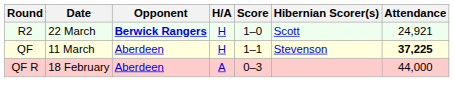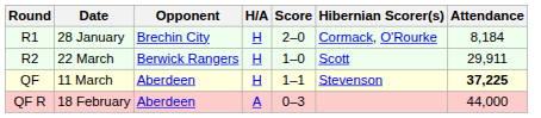 <table class="wikitable" style="text-align:center">
 <tr>
 <th>Round</th>
 <th>Date</th>
 <th>Opponent</th>
 <th>H/A</th>
 <th>Score</th>
 <th>Hibernian Scorer(s)</th>
 <th>Attendance</th>
 </tr>
 <tr bgcolor=#EEFFEE>
+<td>R1</td>
+<td align=left>28 January</td>
+<td align=left><a href='#'>Brechin City</a></td>
+<td><a href='#'>H</a></td>
+<td>2–0</td>
+<td align=left><a href='#'>Cormack</a>, <a href='#'>O'Rourke</a></td>
+<td>8,184</td>
+</tr>
+<tr bgcolor=#EEFFEE>
 <td>R2</td>
 <td align=left>22 March</td>
-<td align=left><strong><a href='#'>Berwick Rangers</a></strong></td>
+<td align=left><a href='#'>Berwick Rangers</a></td>
 <td><a href='#'>H</a></td>
 <td>1–0</td>
 <td align=left><a href='#'>Scott</a></td>
-<td>24,921</td>
+<td>29,911</td>
 </tr>
 <tr bgcolor=#FFFFDD>
 <td>QF</td>
 <td align=left>11 March</td>
 <td align=left><a href='#'>Aberdeen</a></td>
 <td><a href='#'>H</a></td>
 <td>1–1</td>
 <td align=left><a href='#'>Stevenson</a></td>
 <td><strong>37,225</strong></td>
 </tr>
 <tr bgcolor=#FFCCCC>
 <td>QF R</td>
 <td align=left>18 February</td>
 <td align=left><a href='#'>Aberdeen</a></td>
 <td><a href='#'>A</a></td>
 <td>0–3</td>
 <td align=left></td>
 <td>44,000</td>
 </tr>
 </table>
